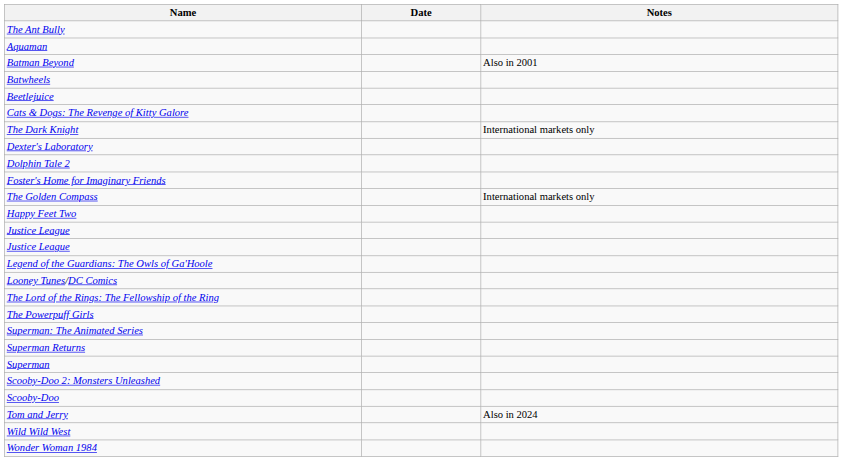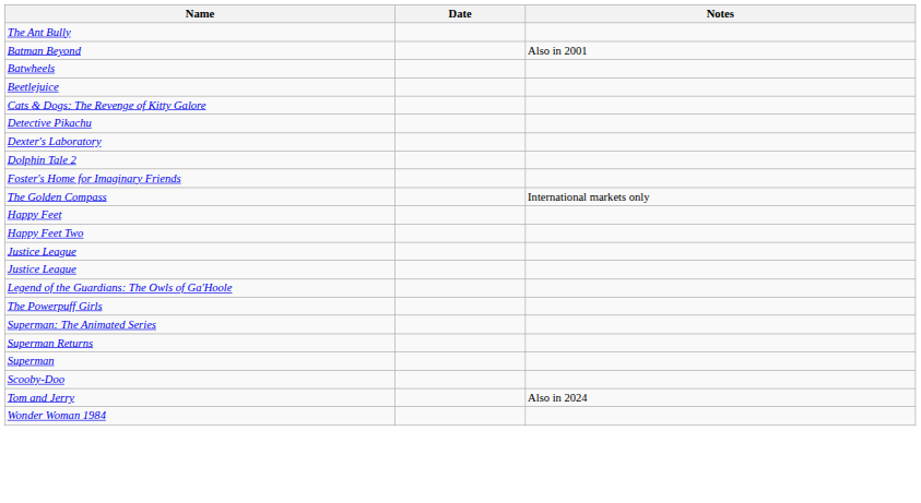 <table class="wikitable sortable" style="margin:left; text-align: left; width:100%;">
 <tr>
 <th width=30%>Name</th>
 <th width=10%>Date</th>
 <th width=30% class="unsortable">Notes</th>
 </tr>
 <tr>
 <td style="font-style:italic;"><a href='#'>The Ant Bully</a></td>
-<td style="text-align:center;"></td>
-<td></td>
-</tr>
-<tr>
-<td style="font-style:italic;"><a href='#'>Aquaman</a></td>
 <td style="text-align:center;"></td>
 <td></td>
 </tr>
 <tr>
 <td style="font-style:italic;"><a href='#'>Batman Beyond</a></td>
 <td style="text-align:center;"></td>
 <td>Also in 2001</td>
 </tr>
 <tr>
 <td style="font-style:italic;"><a href='#'>Batwheels</a></td>
 <td style="text-align:center;"></td>
 <td></td>
 </tr>
 <tr>
 <td style="font-style:italic;"><a href='#'>Beetlejuice</a></td>
 <td style="text-align:center;"></td>
 <td></td>
 </tr>
 <tr>
 <td style="font-style:italic;"><a href='#'>Cats & Dogs: The Revenge of Kitty Galore</a></td>
 <td style="text-align:center;"></td>
 <td></td>
 </tr>
 <tr>
-<td style="font-style:italic;"><a href='#'>The Dark Knight</a></td>
+<td style="font-style:italic;"><a href='#'>Detective Pikachu</a></td>
 <td style="text-align:center;"></td>
-<td>International markets only</td>
+<td></td>
 </tr>
 <tr>
 <td style="font-style:italic;"><a href='#'>Dexter's Laboratory</a></td>
 <td style="text-align:center;"></td>
 <td></td>
 </tr>
 <tr>
 <td style="font-style:italic;"><a href='#'>Dolphin Tale 2</a></td>
 <td style="text-align:center;"></td>
 <td></td>
 </tr>
 <tr>
 <td style="font-style:italic;"><a href='#'>Foster's Home for Imaginary Friends</a></td>
 <td style="text-align:center;"></td>
 <td></td>
 </tr>
 <tr>
 <td style="font-style:italic;"><a href='#'>The Golden Compass</a></td>
 <td style="text-align:center;"></td>
 <td>International markets only</td>
 </tr>
 <tr>
+<td style="font-style:italic;"><a href='#'>Happy Feet</a></td>
+<td style="text-align:center;"></td>
+<td></td>
+</tr>
+<tr>
 <td style="font-style:italic;"><a href='#'>Happy Feet Two</a></td>
 <td style="text-align:center;"></td>
 <td></td>
 </tr>
 <tr>
 <td style="font-style:italic;"><a href='#'>Justice League</a></td>
 <td style="text-align:center;"></td>
 <td></td>
 </tr>
 <tr>
 <td style="font-style:italic;"><a href='#'>Justice League</a></td>
 <td style="text-align:center;"></td>
 <td></td>
 </tr>
 <tr>
 <td style="font-style:italic;"><a href='#'>Legend of the Guardians: The Owls of Ga'Hoole</a></td>
-<td style="text-align:center;"></td>
-<td></td>
-</tr>
-<tr>
-<td style="font-style:italic;"><a href='#'>Looney Tunes</a>/<a href='#'>DC Comics</a></td>
-<td style="text-align:center;"></td>
-<td></td>
-</tr>
-<tr>
-<td style="font-style:italic;"><a href='#'>The Lord of the Rings: The Fellowship of the Ring</a></td>
 <td style="text-align:center;"></td>
 <td></td>
 </tr>
 <tr>
 <td style="font-style:italic;"><a href='#'>The Powerpuff Girls</a></td>
 <td style="text-align:center;"></td>
 <td></td>
 </tr>
 <tr>
 <td style="font-style:italic;"><a href='#'>Superman: The Animated Series</a></td>
 <td style="text-align:center;"></td>
 <td></td>
 </tr>
 <tr>
 <td style="font-style:italic;"><a href='#'>Superman Returns</a></td>
 <td style="text-align:center;"></td>
 <td></td>
 </tr>
 <tr>
 <td style="font-style:italic;"><a href='#'>Superman</a></td>
 <td style="text-align:center;"></td>
 <td></td>
 </tr>
 <tr>
-<td style="font-style:italic;"><a href='#'>Scooby-Doo 2: Monsters Unleashed</a></td>
-<td style="text-align:center;"></td>
-<td></td>
-</tr>
-<tr>
 <td style="font-style:italic;"><a href='#'>Scooby-Doo</a></td>
 <td style="text-align:center;"></td>
 <td></td>
 </tr>
 <tr>
 <td style="font-style:italic;"><a href='#'>Tom and Jerry</a></td>
 <td style="text-align:center;"></td>
 <td>Also in 2024</td>
 </tr>
 <tr>
-<td style="font-style:italic;"><a href='#'>Wild Wild West</a></td>
-<td style="text-align:center;"></td>
-<td></td>
-</tr>
-<tr>
 <td style="font-style:italic;"><a href='#'>Wonder Woman 1984</a></td>
 <td style="text-align:center;"></td>
 <td></td>
 </tr>
 </table>
